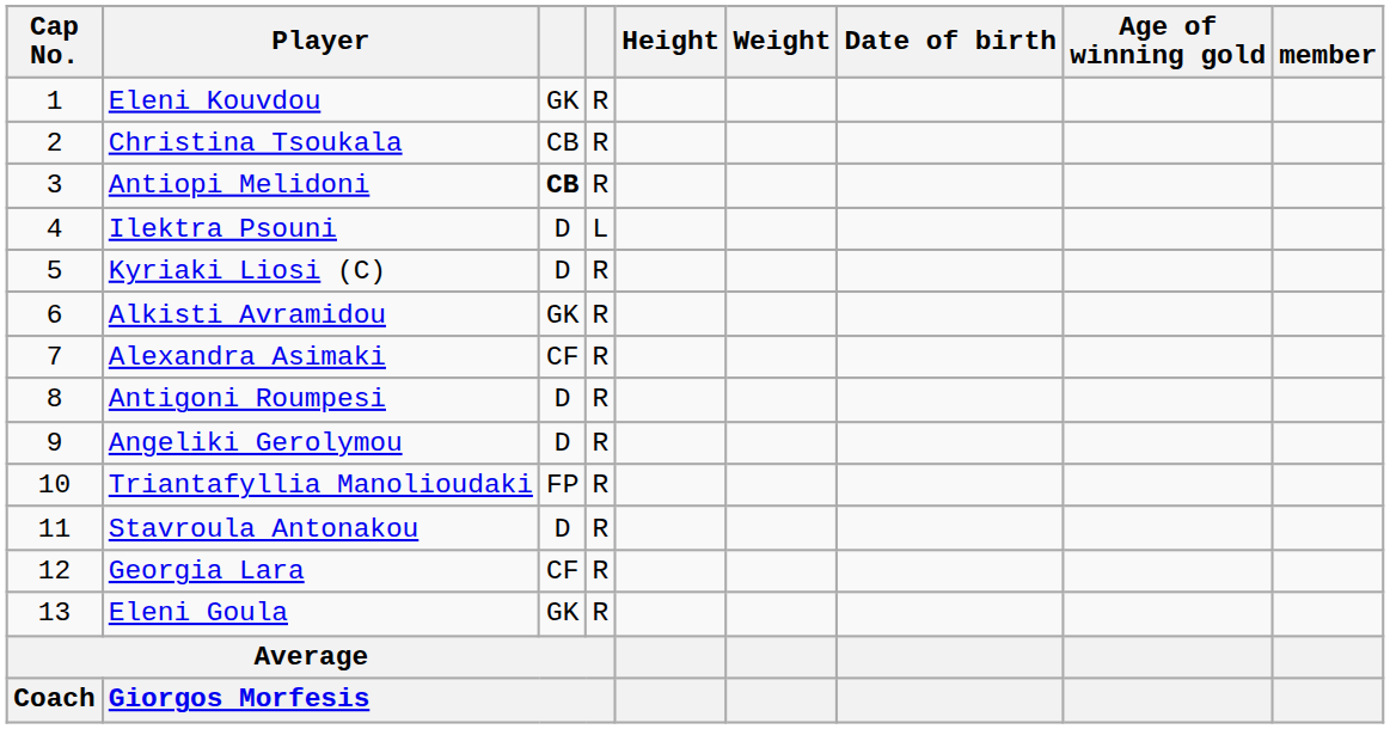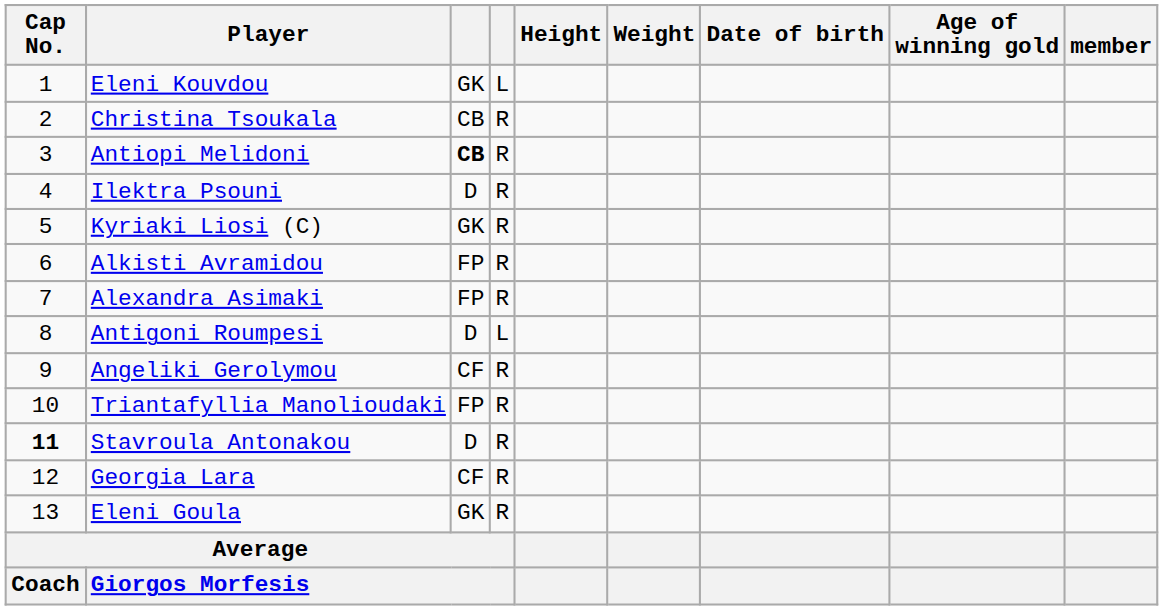 <table class="wikitable sortable" style="text-align: center; font-size: 85%; margin-left: 1em;">
 <tr>
 <th>Cap<br>No.</th>
 <th>Player</th>
 <th></th>
 <th></th>
 <th>Height</th>
 <th>Weight</th>
 <th>Date of birth</th>
 <th>Age of<br>winning gold</th>
 <th><br>member</th>
 </tr>
 <tr>
 <td>1</td>
 <td style="text-align: left;" data-sort-value="Kouvdou, Eleni"><a href='#'>Eleni Kouvdou</a></td>
 <td>GK</td>
-<td>R</td>
+<td>L</td>
 <td style="text-align: left;"></td>
 <td style="text-align: right;"></td>
 <td style="text-align: right;"></td>
 <td style="text-align: left;"></td>
 <td></td>
 </tr>
 <tr>
 <td>2</td>
 <td style="text-align: left;" data-sort-value="Tsoukala, Christina"><a href='#'>Christina Tsoukala</a></td>
 <td>CB</td>
 <td>R</td>
 <td style="text-align: left;"></td>
 <td style="text-align: right;"></td>
 <td style="text-align: right;"></td>
 <td style="text-align: left;"></td>
 <td></td>
 </tr>
 <tr>
 <td>3</td>
 <td style="text-align: left;" data-sort-value="Melidoni, Antiopi"><a href='#'>Antiopi Melidoni</a></td>
 <td><strong>CB</strong></td>
 <td>R</td>
 <td style="text-align: left;"></td>
 <td style="text-align: right;"></td>
 <td style="text-align: right;"></td>
 <td style="text-align: left;"></td>
 <td></td>
 </tr>
 <tr>
 <td>4</td>
 <td style="text-align: left;" data-sort-value="Psouni, Ilektra"><a href='#'>Ilektra Psouni</a></td>
 <td>D</td>
-<td>L</td>
+<td>R</td>
 <td style="text-align: left;"></td>
 <td style="text-align: right;"></td>
 <td style="text-align: right;"></td>
 <td style="text-align: left;"></td>
 <td></td>
 </tr>
 <tr>
 <td>5</td>
 <td style="text-align: left;" data-sort-value="Liosi, Kyriaki"><a href='#'>Kyriaki Liosi</a>  (C)</td>
-<td>D</td>
+<td>GK</td>
 <td>R</td>
 <td style="text-align: left;"></td>
 <td style="text-align: right;"></td>
 <td style="text-align: right;"></td>
 <td style="text-align: left;"></td>
 <td></td>
 </tr>
 <tr>
 <td>6</td>
 <td style="text-align: left;" data-sort-value="Avramidou, Alkisti"><a href='#'>Alkisti Avramidou</a></td>
-<td>GK</td>
+<td>FP</td>
 <td>R</td>
 <td style="text-align: left;"></td>
 <td style="text-align: right;"></td>
 <td style="text-align: right;"></td>
 <td style="text-align: left;"></td>
 <td></td>
 </tr>
 <tr>
 <td>7</td>
 <td style="text-align: left;" data-sort-value="Asimaki, Alexandra"><a href='#'>Alexandra Asimaki</a></td>
-<td>CF</td>
+<td>FP</td>
 <td>R</td>
 <td style="text-align: left;"></td>
 <td style="text-align: right;"></td>
 <td style="text-align: right;"></td>
 <td style="text-align: left;"></td>
 <td></td>
 </tr>
 <tr>
 <td>8</td>
 <td style="text-align: left;" data-sort-value="Roumpesi, Antigoni"><a href='#'>Antigoni Roumpesi</a></td>
 <td>D</td>
-<td>R</td>
+<td>L</td>
 <td style="text-align: left;"></td>
 <td style="text-align: right;"></td>
 <td style="text-align: right;"></td>
 <td style="text-align: left;"></td>
 <td></td>
 </tr>
 <tr>
 <td>9</td>
 <td style="text-align: left;" data-sort-value="Gerolymou, Angeliki"><a href='#'>Angeliki Gerolymou</a></td>
-<td>D</td>
+<td>CF</td>
 <td>R</td>
 <td style="text-align: left;"></td>
 <td style="text-align: right;"></td>
 <td style="text-align: right;"></td>
 <td style="text-align: left;"></td>
 <td></td>
 </tr>
 <tr>
 <td>10</td>
 <td style="text-align: left;" data-sort-value="Manolioudaki, Triantafyllia"><a href='#'>Triantafyllia Manolioudaki</a></td>
 <td>FP</td>
 <td>R</td>
 <td style="text-align: left;"></td>
 <td style="text-align: right;"></td>
 <td style="text-align: right;"></td>
 <td style="text-align: left;"></td>
 <td></td>
 </tr>
 <tr>
-<td>11</td>
+<td><strong>11</strong></td>
 <td style="text-align: left;" data-sort-value="Antonakou, Stavroula"><a href='#'>Stavroula Antonakou</a></td>
 <td>D</td>
 <td>R</td>
 <td style="text-align: left;"></td>
 <td style="text-align: right;"></td>
 <td style="text-align: right;"></td>
 <td style="text-align: left;"></td>
 <td></td>
 </tr>
 <tr>
 <td>12</td>
 <td style="text-align: left;" data-sort-value="Lara, Georgia"><a href='#'>Georgia Lara</a></td>
 <td>CF</td>
 <td>R</td>
 <td style="text-align: left;"></td>
 <td style="text-align: right;"></td>
 <td style="text-align: right;"></td>
 <td style="text-align: left;"></td>
 <td></td>
 </tr>
 <tr>
 <td>13</td>
 <td style="text-align: left;" data-sort-value="Goula, Eleni"><a href='#'>Eleni Goula</a></td>
 <td>GK</td>
 <td>R</td>
 <td style="text-align: left;"></td>
 <td style="text-align: right;"></td>
 <td style="text-align: right;"></td>
 <td style="text-align: left;"></td>
 <td></td>
 </tr>
 <tr>
 <th colspan="4">Average</th>
 <th style="text-align: left;"></th>
 <th style="text-align: right;"></th>
 <th style="text-align: right;"></th>
 <th style="text-align: left;"></th>
 <th></th>
 </tr>
 <tr>
 <th>Coach</th>
 <th colspan="3" style="text-align: left;"><a href='#'>Giorgos Morfesis</a></th>
 <th style="text-align: left;"></th>
 <th></th>
 <th style="text-align: right;"></th>
 <th style="text-align: left;"></th>
 <th></th>
 </tr>
 </table>
